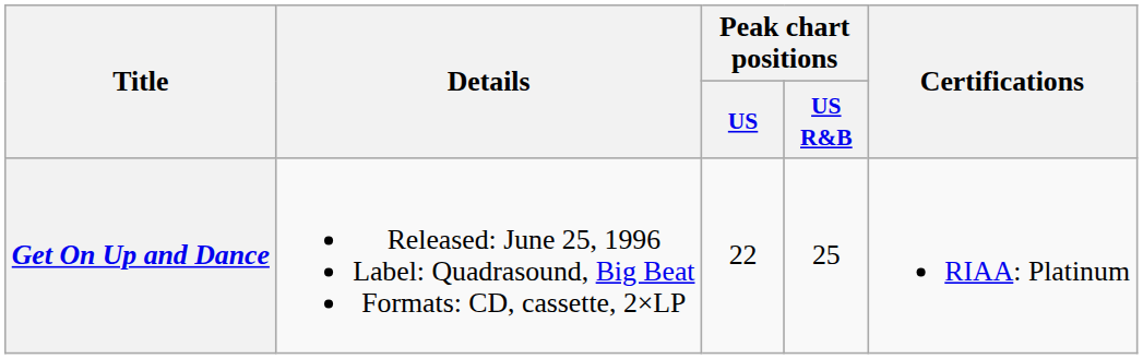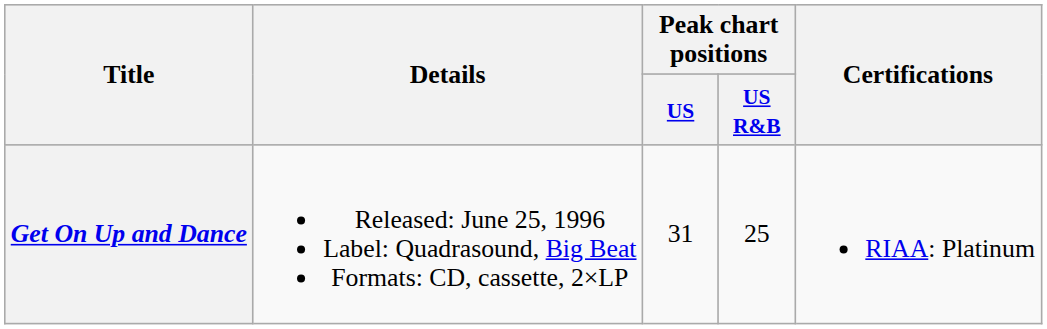 <table class="wikitable plainrowheaders" style="text-align:center">
 <tr>
 <th scope="col" rowspan="2">Title</th>
 <th scope="col" rowspan="2">Details</th>
 <th scope="col" colspan="2">Peak chart positions</th>
 <th scope="col" rowspan="2">Certifications</th>
 </tr>
 <tr>
 <th width="40"><small><a href='#'>US</a></small></th>
 <th width="40"><small><a href='#'>US<br>R&B</a></small></th>
 </tr>
 <tr>
 <th scope="row"><em><a href='#'>Get On Up and Dance</a></em></th>
 <td><br><ul><li>Released: June 25, 1996</li><li>Label: Quadrasound, <a href='#'>Big Beat</a></li><li>Formats: CD, cassette, 2×LP</li></ul></td>
-<td>22</td>
+<td>31</td>
 <td>25</td>
 <td><br><ul><li><a href='#'>RIAA</a>: Platinum</li></ul></td>
 </tr>
 </table>
